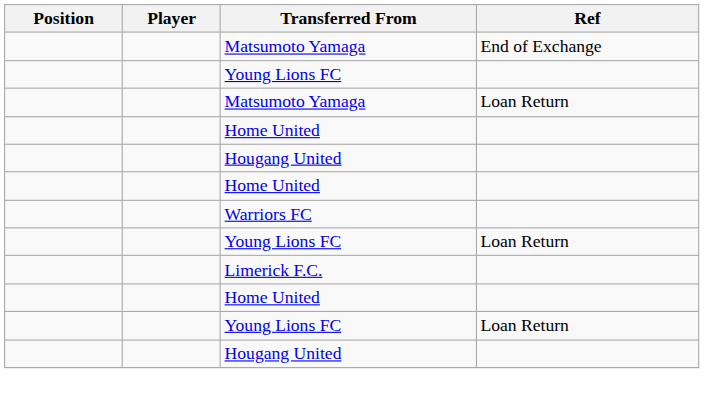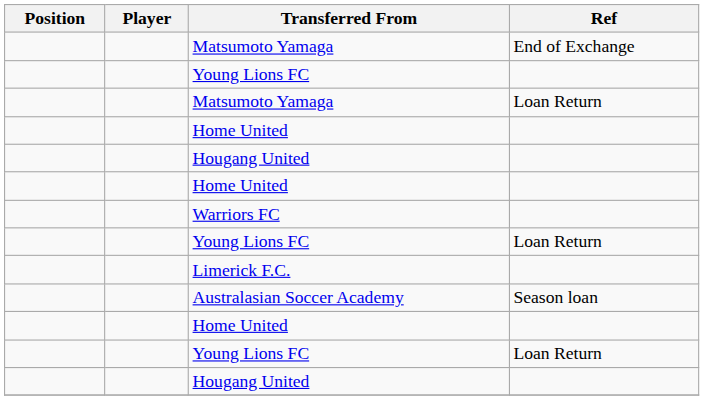 <table class="wikitable sortable" style="width:50%; text-align:center; font-size:100%; text-align:left;">
 <tr>
 <th><strong>Position</strong></th>
 <th><strong>Player</strong></th>
 <th><strong>Transferred From</strong></th>
 <th><strong>Ref</strong></th>
 </tr>
 <tr>
 <td></td>
 <td></td>
 <td> <a href='#'>Matsumoto Yamaga</a></td>
 <td>End of Exchange</td>
 </tr>
 <tr>
 <td></td>
 <td></td>
 <td> <a href='#'>Young Lions FC</a></td>
 <td></td>
 </tr>
 <tr>
 <td></td>
 <td></td>
 <td> <a href='#'>Matsumoto Yamaga</a></td>
 <td>Loan Return </td>
 </tr>
 <tr>
 <td></td>
 <td></td>
 <td> <a href='#'>Home United</a></td>
 <td></td>
 </tr>
 <tr>
 <td></td>
 <td></td>
 <td> <a href='#'>Hougang United</a></td>
 <td></td>
 </tr>
 <tr>
 <td></td>
 <td></td>
 <td> <a href='#'>Home United</a></td>
 <td></td>
 </tr>
 <tr>
 <td></td>
 <td></td>
 <td> <a href='#'>Warriors FC</a></td>
 <td></td>
 </tr>
 <tr>
 <td></td>
 <td></td>
 <td> <a href='#'>Young Lions FC</a></td>
 <td>Loan Return </td>
 </tr>
 <tr>
 <td></td>
 <td></td>
 <td> <a href='#'>Limerick F.C.</a></td>
 <td></td>
 </tr>
 <tr>
 <td></td>
 <td></td>
+<td> <a href='#'>Australasian Soccer Academy</a></td>
+<td>Season loan </td>
+</tr>
+<tr>
+<td></td>
+<td></td>
 <td> <a href='#'>Home United</a></td>
 <td></td>
 </tr>
 <tr>
 <td></td>
 <td></td>
 <td> <a href='#'>Young Lions FC</a></td>
 <td>Loan Return </td>
 </tr>
 <tr>
 <td></td>
 <td></td>
 <td> <a href='#'>Hougang United</a></td>
 <td></td>
 </tr>
 <tr>
 </tr>
 </table>
